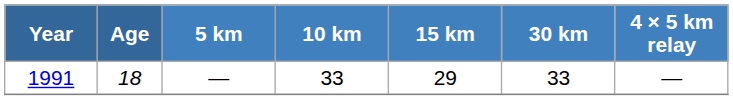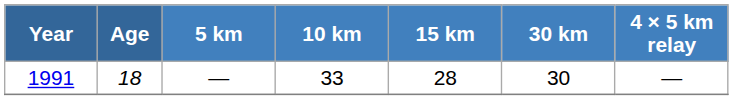 <table class="wikitable" style="font-size:95%; text-align:center; border:grey solid 1px; border-collapse:collapse; background:#ffffff;">
 <tr>
 <th style="background-color:#369; color:white; width:60px;"> Year </th>
 <th style="background-color:#369; color:white; width:40px;"> Age </th>
 <th style="background-color:#4180be; color:white; width:75px;"> 5 km </th>
 <th style="background-color:#4180be; color:white; width:75px;"> 10 km </th>
 <th style="background-color:#4180be; color:white; width:75px;"> 15 km </th>
 <th style="background-color:#4180be; color:white; width:75px;"> 30 km </th>
 <th style="background-color:#4180be; color:white; width:75px;"> 4 × 5 km <br> relay </th>
 </tr>
 <tr>
 <td><a href='#'>1991</a></td>
 <td><em>18</em></td>
 <td>—</td>
 <td>33</td>
-<td>29</td>
-<td>33</td>
+<td>28</td>
+<td>30</td>
 <td>—</td>
 </tr>
 <tr>
 </tr>
 </table>
